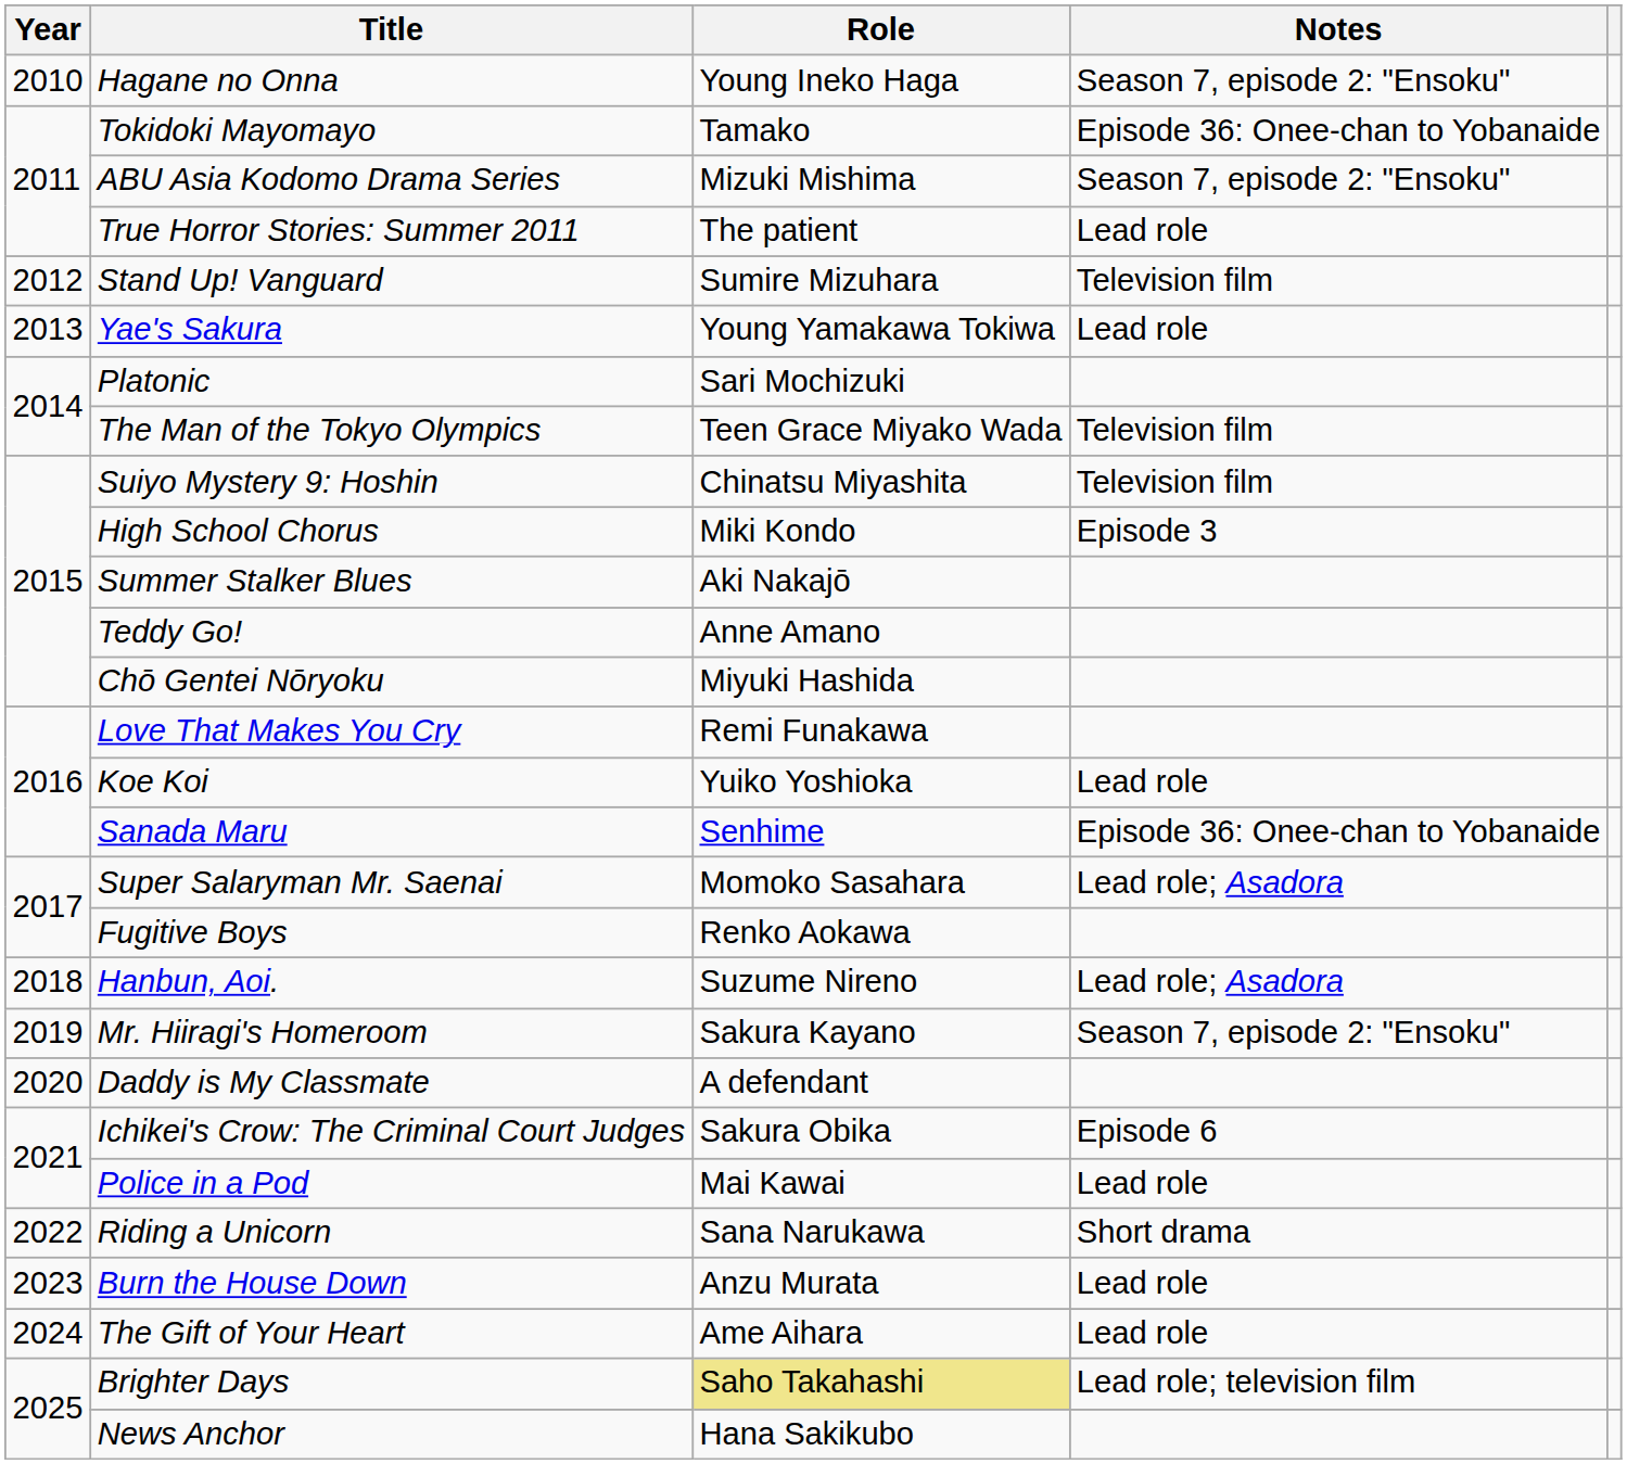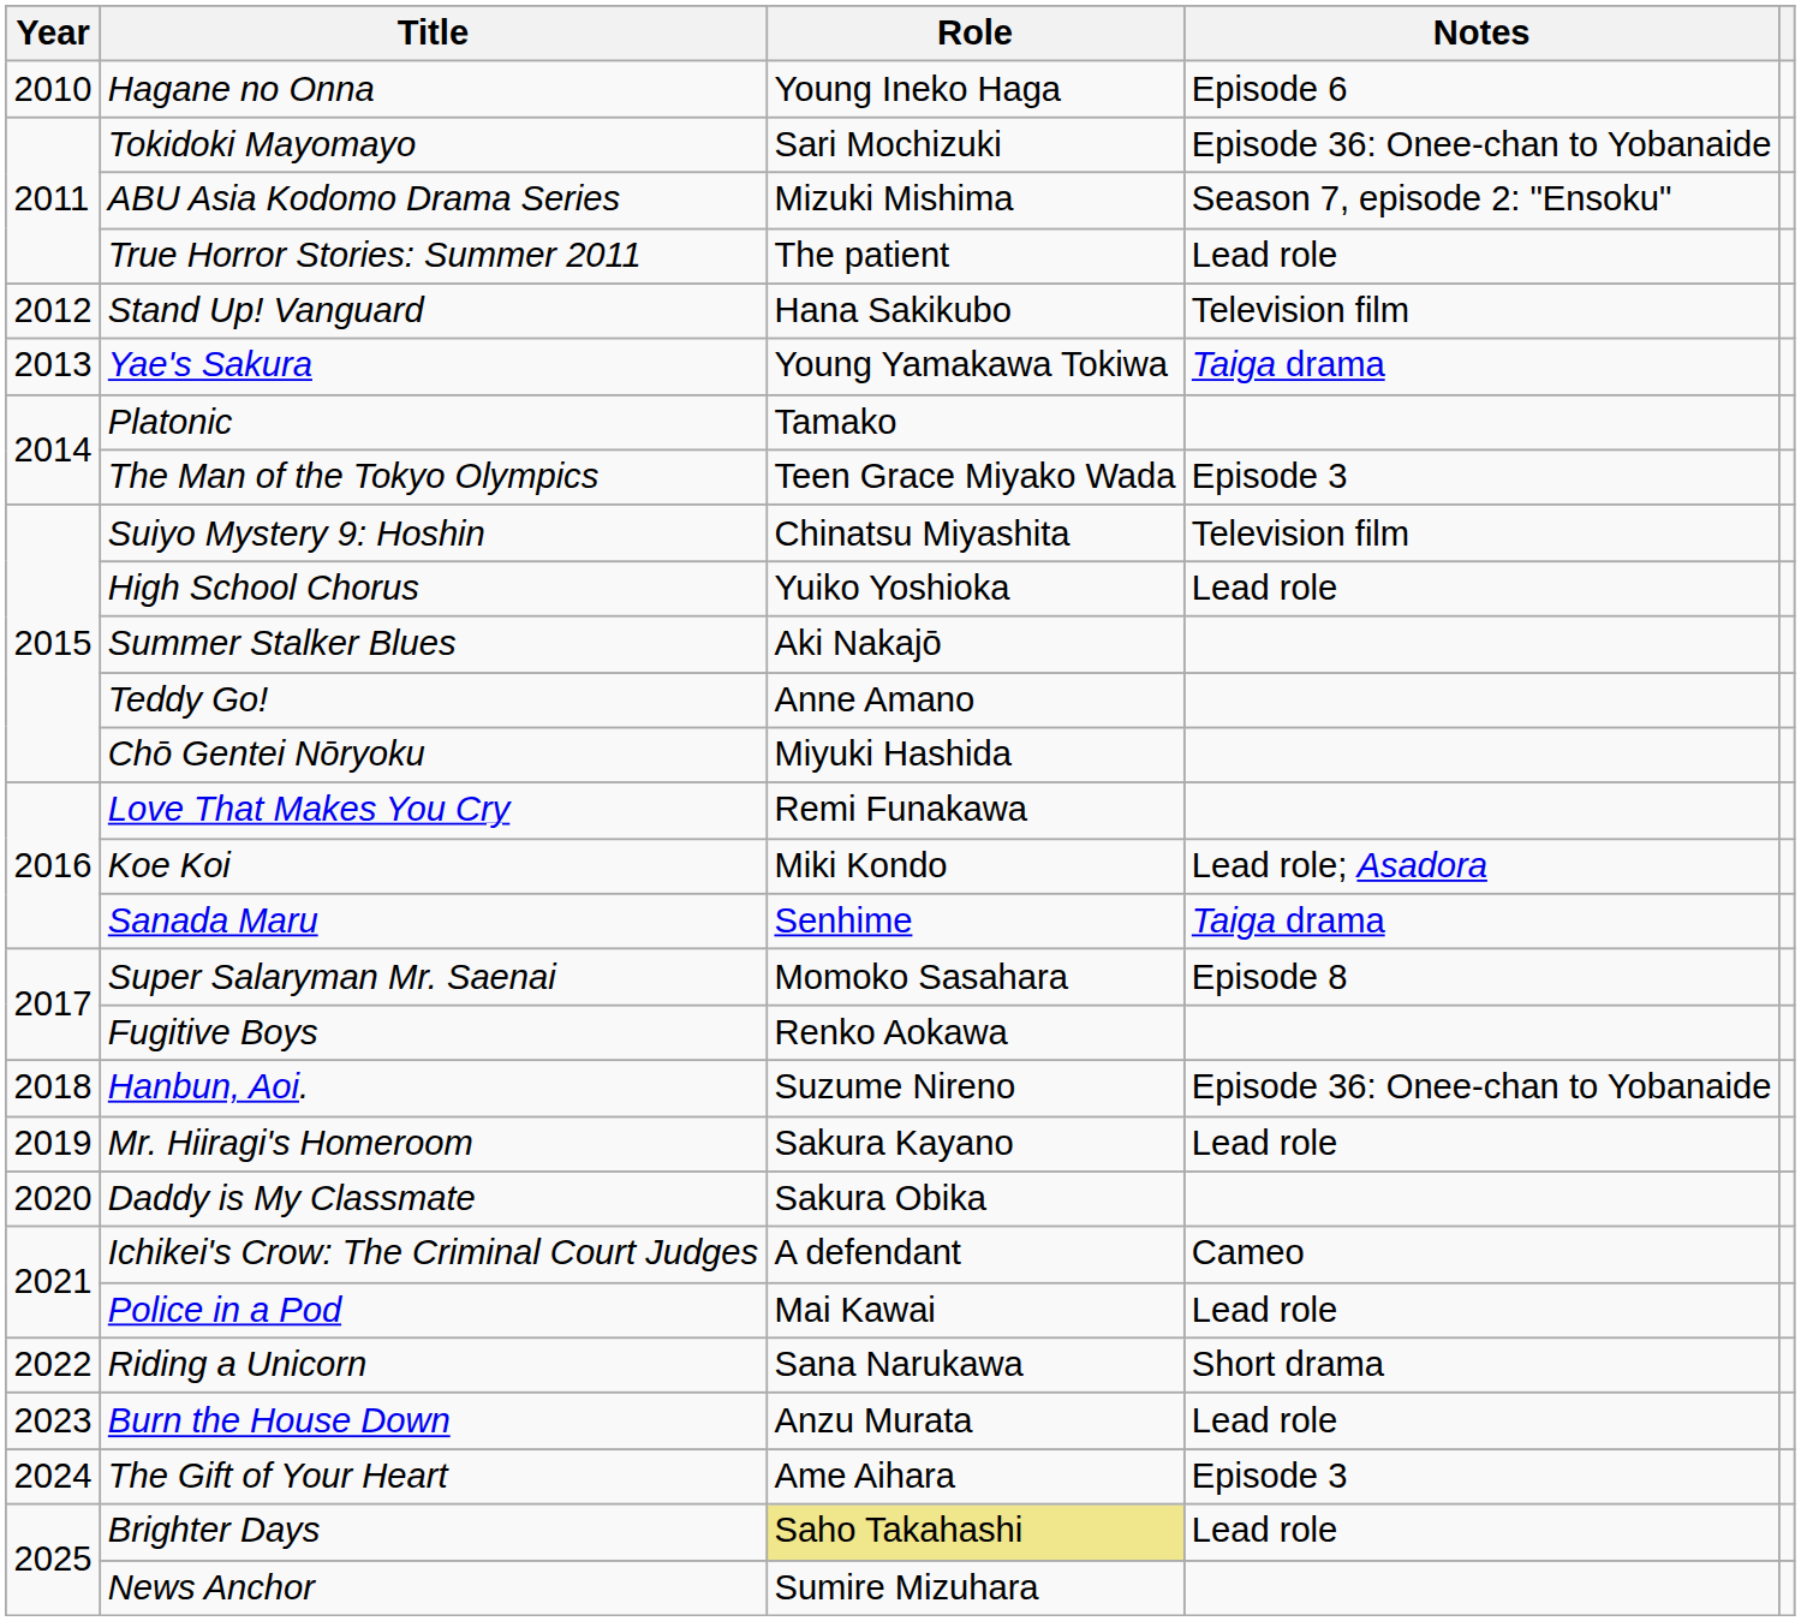 <table class="wikitable sortable">
 <tr>
 <th>Year</th>
 <th>Title</th>
 <th>Role</th>
 <th>Notes</th>
 <th class="unsortable"></th>
 </tr>
 <tr>
 <td>2010</td>
 <td><em>Hagane no Onna</em></td>
 <td>Young Ineko Haga</td>
-<td>Season 7, episode 2: "Ensoku"</td>
+<td>Episode 6</td>
 <td></td>
 </tr>
 <tr>
 <td rowspan=3>2011</td>
 <td><em>Tokidoki Mayomayo</em></td>
-<td>Tamako</td>
+<td>Sari Mochizuki</td>
 <td>Episode 36: Onee-chan to Yobanaide</td>
 <td></td>
 </tr>
 <tr>
 <td><em>ABU Asia Kodomo Drama Series</em></td>
 <td>Mizuki Mishima</td>
 <td>Season 7, episode 2: "Ensoku"</td>
 <td></td>
 </tr>
 <tr>
 <td><em>True Horror Stories: Summer 2011</em></td>
 <td>The patient</td>
 <td>Lead role</td>
 <td></td>
 </tr>
 <tr>
 <td>2012</td>
 <td><em>Stand Up! Vanguard</em></td>
-<td>Sumire Mizuhara</td>
+<td>Hana Sakikubo</td>
 <td>Television film</td>
 <td></td>
 </tr>
 <tr>
 <td>2013</td>
 <td><em><a href='#'>Yae's Sakura</a></em></td>
 <td>Young Yamakawa Tokiwa</td>
-<td>Lead role</td>
+<td><a href='#'><em>Taiga</em> drama</a></td>
 <td></td>
 </tr>
 <tr>
 <td rowspan=2>2014</td>
 <td><em>Platonic</em></td>
-<td>Sari Mochizuki</td>
+<td>Tamako</td>
 <td></td>
 <td></td>
 </tr>
 <tr>
 <td><em>The Man of the Tokyo Olympics</em></td>
 <td>Teen Grace Miyako Wada</td>
-<td>Television film</td>
+<td>Episode 3</td>
 <td></td>
 </tr>
 <tr>
 <td rowspan=5>2015</td>
 <td><em>Suiyo Mystery 9: Hoshin</em></td>
 <td>Chinatsu Miyashita</td>
 <td>Television film</td>
 <td></td>
 </tr>
 <tr>
 <td><em>High School Chorus</em></td>
-<td>Miki Kondo</td>
-<td>Episode 3</td>
+<td>Yuiko Yoshioka</td>
+<td>Lead role</td>
 <td></td>
 </tr>
 <tr>
 <td><em>Summer Stalker Blues</em></td>
 <td>Aki Nakajō</td>
 <td></td>
 <td></td>
 </tr>
 <tr>
 <td><em>Teddy Go!</em></td>
 <td>Anne Amano</td>
 <td></td>
 <td></td>
 </tr>
 <tr>
 <td><em>Chō Gentei Nōryoku</em></td>
 <td>Miyuki Hashida</td>
 <td></td>
 <td></td>
 </tr>
 <tr>
 <td rowspan=3>2016</td>
 <td><em><a href='#'>Love That Makes You Cry</a></em></td>
 <td>Remi Funakawa</td>
 <td></td>
 <td></td>
 </tr>
 <tr>
 <td><em>Koe Koi</em></td>
-<td>Yuiko Yoshioka</td>
-<td>Lead role</td>
+<td>Miki Kondo</td>
+<td>Lead role; <em><a href='#'>Asadora</a></em></td>
 <td></td>
 </tr>
 <tr>
 <td><em><a href='#'>Sanada Maru</a></em></td>
 <td><a href='#'>Senhime</a></td>
-<td>Episode 36: Onee-chan to Yobanaide</td>
+<td><a href='#'><em>Taiga</em> drama</a></td>
 <td></td>
 </tr>
 <tr>
 <td rowspan=2>2017</td>
 <td><em>Super Salaryman Mr. Saenai</em></td>
 <td>Momoko Sasahara</td>
-<td>Lead role; <em><a href='#'>Asadora</a></em></td>
+<td>Episode 8</td>
 <td></td>
 </tr>
 <tr>
 <td><em>Fugitive Boys</em></td>
 <td>Renko Aokawa</td>
 <td></td>
 <td></td>
 </tr>
 <tr>
 <td rowspan=1>2018</td>
 <td><em><a href='#'>Hanbun, Aoi</a>.</em></td>
 <td>Suzume Nireno</td>
-<td>Lead role; <em><a href='#'>Asadora</a></em></td>
+<td>Episode 36: Onee-chan to Yobanaide</td>
 <td></td>
 </tr>
 <tr>
 <td rowspan="1">2019</td>
 <td><em>Mr. Hiiragi's Homeroom</em></td>
 <td>Sakura Kayano</td>
-<td>Season 7, episode 2: "Ensoku"</td>
+<td>Lead role</td>
 <td></td>
 </tr>
 <tr>
 <td>2020</td>
 <td><em>Daddy is My Classmate</em></td>
-<td>A defendant</td>
+<td>Sakura Obika</td>
 <td></td>
 <td></td>
 </tr>
 <tr>
 <td rowspan="2">2021</td>
 <td><em>Ichikei's Crow: The Criminal Court Judges</em></td>
-<td>Sakura Obika</td>
-<td>Episode 6</td>
+<td>A defendant</td>
+<td>Cameo</td>
 <td></td>
 </tr>
 <tr>
 <td><em><a href='#'>Police in a Pod</a></em></td>
 <td>Mai Kawai</td>
 <td>Lead role</td>
 <td></td>
 </tr>
 <tr>
 <td>2022</td>
 <td><em>Riding a Unicorn</em></td>
 <td>Sana Narukawa</td>
 <td>Short drama</td>
 <td></td>
 </tr>
 <tr>
 <td>2023</td>
 <td><em><a href='#'>Burn the House Down</a></em></td>
 <td>Anzu Murata</td>
 <td>Lead role</td>
 <td></td>
 </tr>
 <tr>
 <td>2024</td>
 <td><em>The Gift of Your Heart</em></td>
 <td>Ame Aihara</td>
-<td>Lead role</td>
+<td>Episode 3</td>
 <td></td>
 </tr>
 <tr>
 <td rowspan="2">2025</td>
 <td><em>Brighter Days</em></td>
 <td style="background: khaki;">Saho Takahashi</td>
-<td>Lead role; television film</td>
+<td>Lead role</td>
 <td></td>
 </tr>
 <tr>
 <td><em>News Anchor</em></td>
-<td>Hana Sakikubo</td>
+<td>Sumire Mizuhara</td>
 <td></td>
 <td></td>
 </tr>
 </table>
